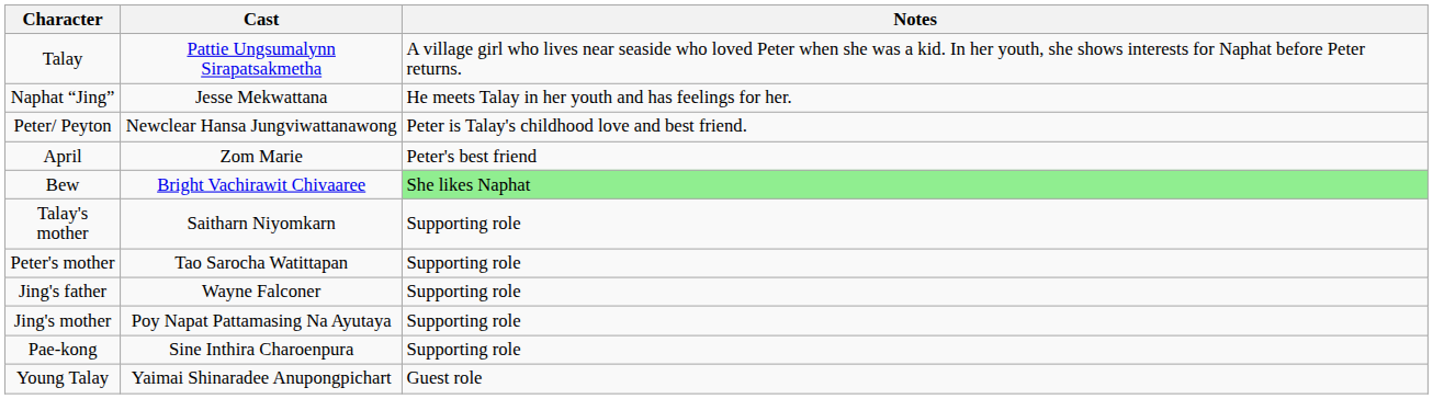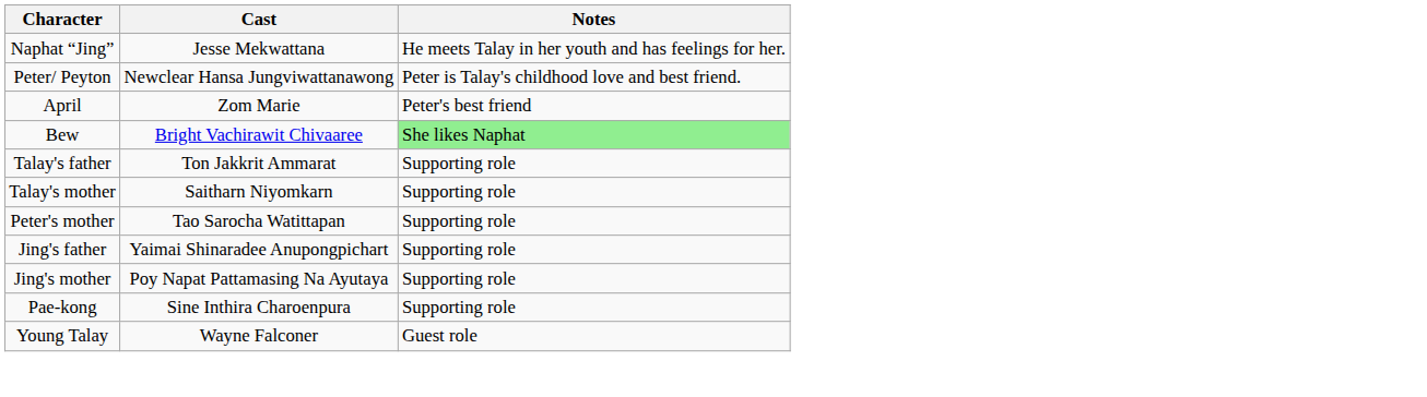 <table class="wikitable">
 <tr>
 <th>Character</th>
 <th>Cast</th>
 <th>Notes</th>
-</tr>
-<tr>
-<td style="text-align: center;">Talay</td>
-<td style="text-align: center;"><a href='#'>Pattie Ungsumalynn Sirapatsakmetha</a></td>
-<td>A village girl who lives near seaside who loved Peter when she was a kid. In her youth, she shows interests for Naphat before Peter returns.</td>
 </tr>
 <tr>
 <td style="text-align: center;">Naphat “Jing”</td>
 <td style="text-align: center;">Jesse Mekwattana</td>
 <td>He meets Talay in her youth and has feelings for her.</td>
 </tr>
 <tr>
 <td style="text-align: center;">Peter/ Peyton</td>
 <td style="text-align: center;">Newclear Hansa Jungviwattanawong</td>
 <td>Peter is Talay's childhood love and best friend.</td>
 </tr>
 <tr>
 <td style="text-align: center;">April</td>
 <td style="text-align: center;">Zom Marie</td>
 <td>Peter's best friend</td>
 </tr>
 <tr>
 <td style="text-align: center;">Bew</td>
 <td style="text-align: center;"><a href='#'>Bright Vachirawit Chivaaree</a></td>
 <td style="background: lightgreen;">She likes Naphat</td>
 </tr>
 <tr>
+<td style="text-align: center;">Talay's father</td>
+<td style="text-align: center;">Ton Jakkrit Ammarat</td>
+<td>Supporting role</td>
+</tr>
+<tr>
 <td style="text-align: center;">Talay's mother</td>
 <td style="text-align: center;">Saitharn Niyomkarn</td>
 <td>Supporting role</td>
 </tr>
 <tr>
 <td style="text-align: center;">Peter's mother</td>
 <td style="text-align: center;">Tao Sarocha Watittapan</td>
 <td>Supporting role</td>
 </tr>
 <tr>
 <td style="text-align: center;">Jing's father</td>
-<td style="text-align: center;">Wayne Falconer</td>
+<td style="text-align: center;">Yaimai Shinaradee Anupongpichart</td>
 <td>Supporting role</td>
 </tr>
 <tr>
 <td style="text-align: center;">Jing's mother</td>
 <td style="text-align: center;">Poy Napat Pattamasing Na Ayutaya</td>
 <td>Supporting role</td>
 </tr>
 <tr>
 <td style="text-align: center;">Pae-kong</td>
 <td style="text-align: center;">Sine Inthira Charoenpura</td>
 <td>Supporting role</td>
 </tr>
 <tr>
 <td style="text-align: center;">Young Talay</td>
-<td style="text-align: center;">Yaimai Shinaradee Anupongpichart</td>
+<td style="text-align: center;">Wayne Falconer</td>
 <td>Guest role</td>
 </tr>
 </table>
